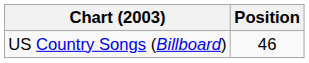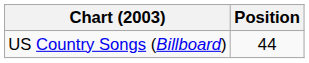 <table class="wikitable sortable">
 <tr>
 <th scope="col">Chart (2003)</th>
 <th scope="col">Position</th>
 </tr>
 <tr>
 <td>US <a href='#'>Country Songs</a> (<em><a href='#'>Billboard</a></em>)</td>
-<td align="center">46</td>
+<td align="center">44</td>
 </tr>
 </table>
